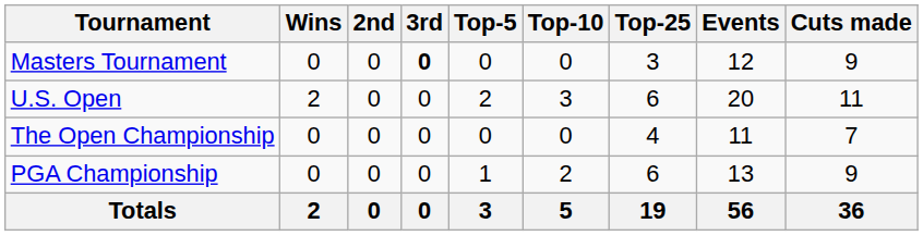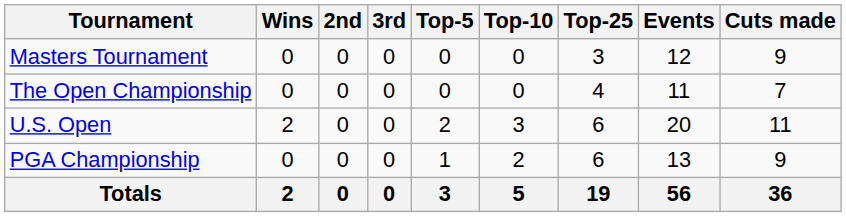 <table class=wikitable style=text-align:center>
 <tr>
 <th>Tournament</th>
 <th>Wins</th>
 <th>2nd</th>
 <th>3rd</th>
 <th>Top-5</th>
 <th>Top-10</th>
 <th>Top-25</th>
 <th>Events</th>
 <th>Cuts made</th>
 </tr>
 <tr>
 <td align=left><a href='#'>Masters Tournament</a></td>
 <td>0</td>
 <td>0</td>
-<td><strong>0</strong></td>
+<td>0</td>
 <td>0</td>
 <td>0</td>
 <td>3</td>
 <td>12</td>
 <td>9</td>
+</tr>
+<tr>
+<td align=left><a href='#'>The Open Championship</a></td>
+<td>0</td>
+<td>0</td>
+<td>0</td>
+<td>0</td>
+<td>0</td>
+<td>4</td>
+<td>11</td>
+<td>7</td>
 </tr>
 <tr>
 <td align=left><a href='#'>U.S. Open</a></td>
 <td>2</td>
 <td>0</td>
 <td>0</td>
 <td>2</td>
 <td>3</td>
 <td>6</td>
 <td>20</td>
 <td>11</td>
-</tr>
-<tr>
-<td align=left><a href='#'>The Open Championship</a></td>
-<td>0</td>
-<td>0</td>
-<td>0</td>
-<td>0</td>
-<td>0</td>
-<td>4</td>
-<td>11</td>
-<td>7</td>
 </tr>
 <tr>
 <td align=left><a href='#'>PGA Championship</a></td>
 <td>0</td>
 <td>0</td>
 <td>0</td>
 <td>1</td>
 <td>2</td>
 <td>6</td>
 <td>13</td>
 <td>9</td>
 </tr>
 <tr>
 <th>Totals</th>
 <th>2</th>
 <th>0</th>
 <th>0</th>
 <th>3</th>
 <th>5</th>
 <th>19</th>
 <th>56</th>
 <th>36</th>
 </tr>
 </table>
